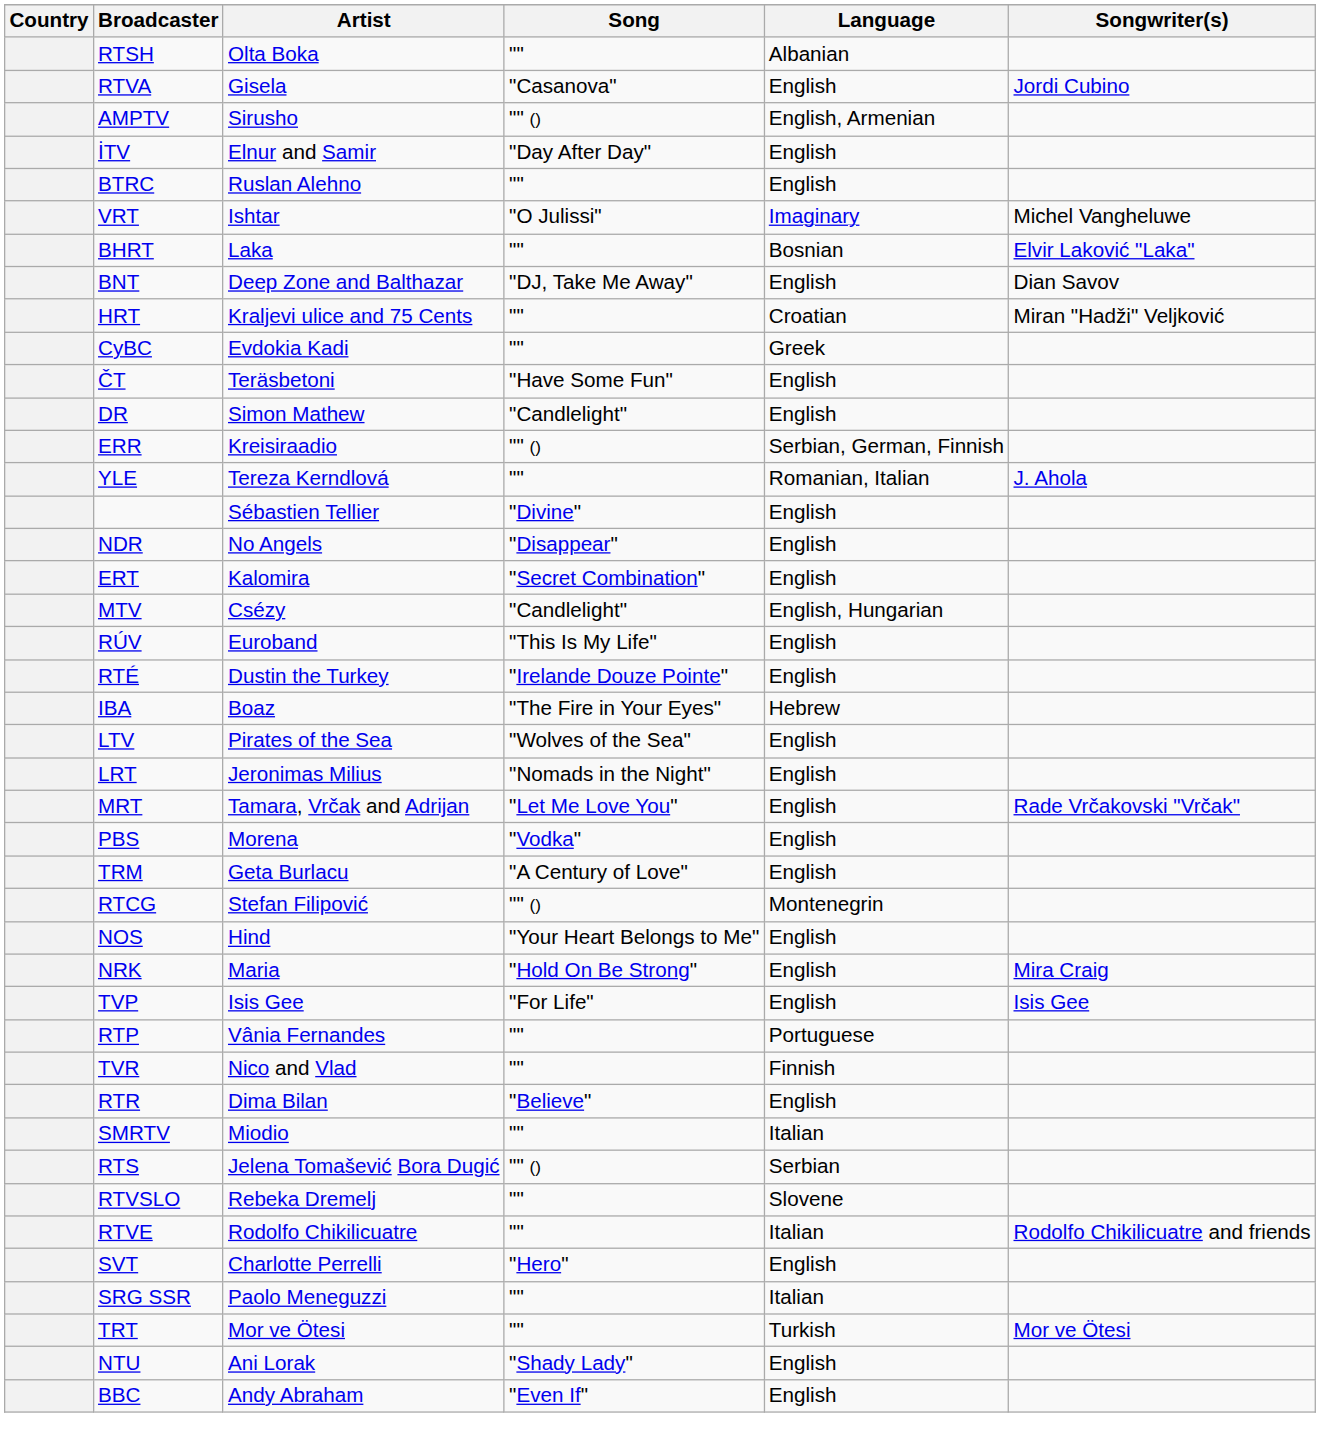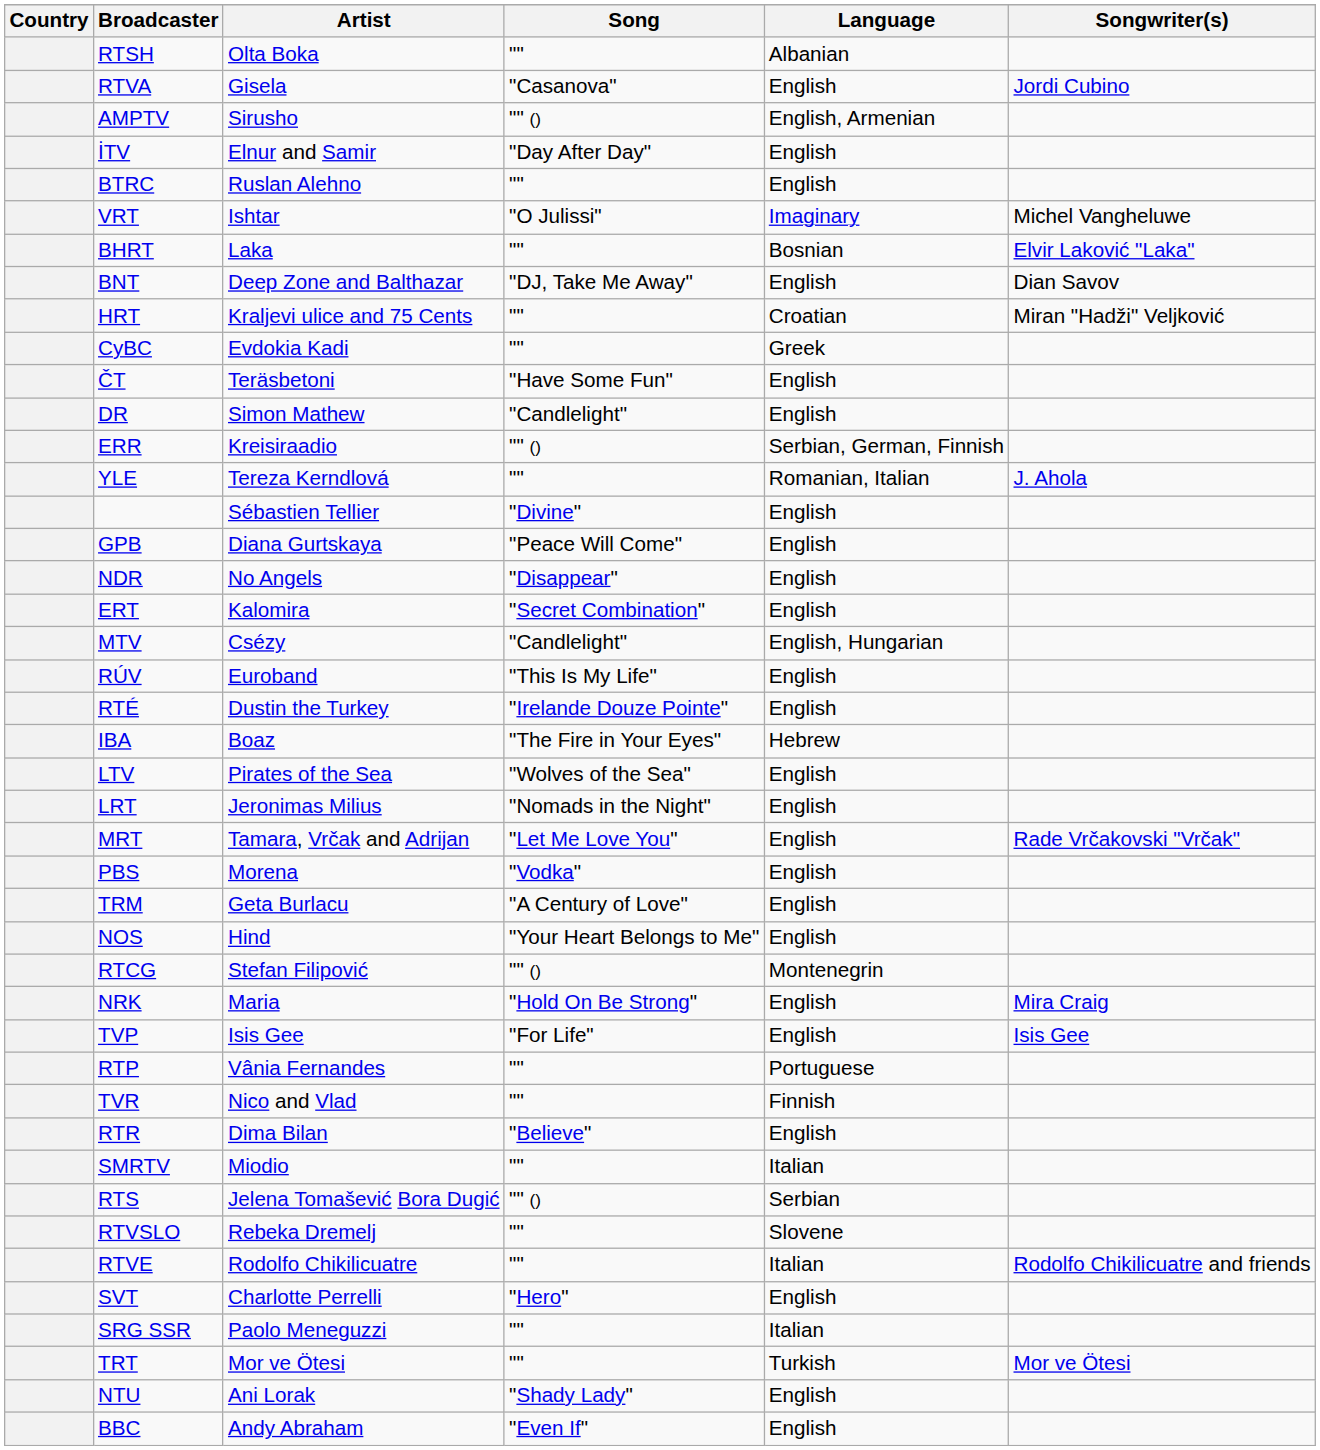 <table class="wikitable plainrowheaders">
 <tr>
 </tr>
 <tr>
 <th scope="col">Country</th>
 <th scope="col">Broadcaster</th>
 <th scope="col">Artist</th>
 <th scope="col">Song</th>
 <th scope="col">Language</th>
 <th scope="col">Songwriter(s)</th>
 </tr>
 <tr>
 <th scope="row"></th>
 <td><a href='#'>RTSH</a></td>
 <td><a href='#'>Olta Boka</a></td>
 <td>""</td>
 <td>Albanian</td>
 <td></td>
 </tr>
 <tr>
 <th scope="row"></th>
 <td><a href='#'>RTVA</a></td>
 <td><a href='#'>Gisela</a></td>
 <td>"Casanova"</td>
 <td>English</td>
 <td><a href='#'>Jordi Cubino</a></td>
 </tr>
 <tr>
 <th scope="row"></th>
 <td><a href='#'>AMPTV</a></td>
 <td><a href='#'>Sirusho</a></td>
 <td>"" <small>()</small></td>
 <td>English, Armenian</td>
 <td></td>
 </tr>
 <tr>
 <th scope="row"></th>
 <td><a href='#'>İTV</a></td>
 <td><a href='#'>Elnur</a> and <a href='#'>Samir</a></td>
 <td>"Day After Day"</td>
 <td>English</td>
 <td></td>
 </tr>
 <tr>
 <th scope="row"></th>
 <td><a href='#'>BTRC</a></td>
 <td><a href='#'>Ruslan Alehno</a></td>
 <td>""</td>
 <td>English</td>
 <td></td>
 </tr>
 <tr>
 <th scope="row"></th>
 <td><a href='#'>VRT</a></td>
 <td><a href='#'>Ishtar</a></td>
 <td>"O Julissi"</td>
 <td><a href='#'>Imaginary</a></td>
 <td>Michel Vangheluwe</td>
 </tr>
 <tr>
 <th scope="row"></th>
 <td><a href='#'>BHRT</a></td>
 <td><a href='#'>Laka</a></td>
 <td>""</td>
 <td>Bosnian</td>
 <td><a href='#'>Elvir Laković "Laka"</a></td>
 </tr>
 <tr>
 <th scope="row"></th>
 <td><a href='#'>BNT</a></td>
 <td><a href='#'>Deep Zone and Balthazar</a></td>
 <td>"DJ, Take Me Away"</td>
 <td>English</td>
 <td>Dian Savov</td>
 </tr>
 <tr>
 <th scope="row"></th>
 <td><a href='#'>HRT</a></td>
 <td><a href='#'>Kraljevi ulice and 75 Cents</a></td>
 <td>""</td>
 <td>Croatian</td>
 <td>Miran "Hadži" Veljković</td>
 </tr>
 <tr>
 <th scope="row"></th>
 <td><a href='#'>CyBC</a></td>
 <td><a href='#'>Evdokia Kadi</a></td>
 <td>""</td>
 <td>Greek</td>
 <td></td>
 </tr>
 <tr>
 <th scope="row"></th>
 <td><a href='#'>ČT</a></td>
 <td><a href='#'>Teräsbetoni</a></td>
 <td>"Have Some Fun"</td>
 <td>English</td>
 <td></td>
 </tr>
 <tr>
 <th scope="row"></th>
 <td><a href='#'>DR</a></td>
 <td><a href='#'>Simon Mathew</a></td>
 <td>"Candlelight"</td>
 <td>English</td>
 <td></td>
 </tr>
 <tr>
 <th scope="row"></th>
 <td><a href='#'>ERR</a></td>
 <td><a href='#'>Kreisiraadio</a></td>
 <td>"" <small>()</small></td>
 <td>Serbian, German, Finnish</td>
 <td></td>
 </tr>
 <tr>
 <th scope="row"></th>
 <td><a href='#'>YLE</a></td>
 <td><a href='#'>Tereza Kerndlová</a></td>
 <td>""</td>
 <td>Romanian, Italian</td>
 <td><a href='#'>J. Ahola</a></td>
 </tr>
 <tr>
 <th scope="row"></th>
 <td></td>
 <td><a href='#'>Sébastien Tellier</a></td>
 <td>"<a href='#'>Divine</a>"</td>
 <td>English</td>
 <td></td>
 </tr>
 <tr>
 <th scope="row"></th>
+<td><a href='#'>GPB</a></td>
+<td><a href='#'>Diana Gurtskaya</a></td>
+<td>"Peace Will Come"</td>
+<td>English</td>
+<td></td>
+</tr>
+<tr>
+<th scope="row"></th>
 <td><a href='#'>NDR</a></td>
 <td><a href='#'>No Angels</a></td>
 <td>"<a href='#'>Disappear</a>"</td>
 <td>English</td>
 <td></td>
 </tr>
 <tr>
 <th scope="row"></th>
 <td><a href='#'>ERT</a></td>
 <td><a href='#'>Kalomira</a></td>
 <td>"<a href='#'>Secret Combination</a>"</td>
 <td>English</td>
 <td></td>
 </tr>
 <tr>
 <th scope="row"></th>
 <td><a href='#'>MTV</a></td>
 <td><a href='#'>Csézy</a></td>
 <td>"Candlelight"</td>
 <td>English, Hungarian</td>
 <td></td>
 </tr>
 <tr>
 <th scope="row"></th>
 <td><a href='#'>RÚV</a></td>
 <td><a href='#'>Euroband</a></td>
 <td>"This Is My Life"</td>
 <td>English</td>
 <td></td>
 </tr>
 <tr>
 <th scope="row"></th>
 <td><a href='#'>RTÉ</a></td>
 <td><a href='#'>Dustin the Turkey</a></td>
 <td>"<a href='#'>Irelande Douze Pointe</a>"</td>
 <td>English</td>
 <td></td>
 </tr>
 <tr>
 <th scope="row"></th>
 <td><a href='#'>IBA</a></td>
 <td><a href='#'>Boaz</a></td>
 <td>"The Fire in Your Eyes"</td>
 <td>Hebrew</td>
 <td></td>
 </tr>
 <tr>
 <th scope="row"></th>
 <td><a href='#'>LTV</a></td>
 <td><a href='#'>Pirates of the Sea</a></td>
 <td>"Wolves of the Sea"</td>
 <td>English</td>
 <td></td>
 </tr>
 <tr>
 <th scope="row"></th>
 <td><a href='#'>LRT</a></td>
 <td><a href='#'>Jeronimas Milius</a></td>
 <td>"Nomads in the Night"</td>
 <td>English</td>
 <td></td>
 </tr>
 <tr>
 <th scope="row"></th>
 <td><a href='#'>MRT</a></td>
 <td><a href='#'>Tamara</a>, <a href='#'>Vrčak</a> and <a href='#'>Adrijan</a></td>
 <td>"<a href='#'>Let Me Love You</a>"</td>
 <td>English</td>
 <td><a href='#'>Rade Vrčakovski "Vrčak"</a></td>
 </tr>
 <tr>
 <th scope="row"></th>
 <td><a href='#'>PBS</a></td>
 <td><a href='#'>Morena</a></td>
 <td>"<a href='#'>Vodka</a>"</td>
 <td>English</td>
 <td></td>
 </tr>
 <tr>
 <th scope="row"></th>
 <td><a href='#'>TRM</a></td>
 <td><a href='#'>Geta Burlacu</a></td>
 <td>"A Century of Love"</td>
 <td>English</td>
 <td></td>
 </tr>
 <tr>
 <th scope="row"></th>
+<td><a href='#'>NOS</a></td>
+<td><a href='#'>Hind</a></td>
+<td>"Your Heart Belongs to Me"</td>
+<td>English</td>
+<td></td>
+</tr>
+<tr>
+<th scope="row"></th>
 <td><a href='#'>RTCG</a></td>
 <td><a href='#'>Stefan Filipović</a></td>
 <td>"" <small>()</small></td>
 <td>Montenegrin</td>
-<td></td>
-</tr>
-<tr>
-<th scope="row"></th>
-<td><a href='#'>NOS</a></td>
-<td><a href='#'>Hind</a></td>
-<td>"Your Heart Belongs to Me"</td>
-<td>English</td>
 <td></td>
 </tr>
 <tr>
 <th scope="row"></th>
 <td><a href='#'>NRK</a></td>
 <td><a href='#'>Maria</a></td>
 <td>"<a href='#'>Hold On Be Strong</a>"</td>
 <td>English</td>
 <td><a href='#'>Mira Craig</a></td>
 </tr>
 <tr>
 <th scope="row"></th>
 <td><a href='#'>TVP</a></td>
 <td><a href='#'>Isis Gee</a></td>
 <td>"For Life"</td>
 <td>English</td>
 <td><a href='#'>Isis Gee</a></td>
 </tr>
 <tr>
 <th scope="row"></th>
 <td><a href='#'>RTP</a></td>
 <td><a href='#'>Vânia Fernandes</a></td>
 <td>""</td>
 <td>Portuguese</td>
 <td></td>
 </tr>
 <tr>
 <th scope="row"></th>
 <td><a href='#'>TVR</a></td>
 <td><a href='#'>Nico</a> and <a href='#'>Vlad</a></td>
 <td>""</td>
 <td>Finnish</td>
 <td></td>
 </tr>
 <tr>
 <th scope="row"></th>
 <td><a href='#'>RTR</a></td>
 <td><a href='#'>Dima Bilan</a></td>
 <td>"<a href='#'>Believe</a>"</td>
 <td>English</td>
 <td></td>
 </tr>
 <tr>
 <th scope="row"></th>
 <td><a href='#'>SMRTV</a></td>
 <td><a href='#'>Miodio</a></td>
 <td>""</td>
 <td>Italian</td>
 <td></td>
 </tr>
 <tr>
 <th scope="row"></th>
 <td><a href='#'>RTS</a></td>
 <td><a href='#'>Jelena Tomašević</a>  <a href='#'>Bora Dugić</a></td>
 <td>"" <small>()</small></td>
 <td>Serbian</td>
 <td></td>
 </tr>
 <tr>
 <th scope="row"></th>
 <td><a href='#'>RTVSLO</a></td>
 <td><a href='#'>Rebeka Dremelj</a></td>
 <td>""</td>
 <td>Slovene</td>
 <td></td>
 </tr>
 <tr>
 <th scope="row"></th>
 <td><a href='#'>RTVE</a></td>
 <td><a href='#'>Rodolfo Chikilicuatre</a></td>
 <td>""</td>
 <td>Italian</td>
 <td><a href='#'>Rodolfo Chikilicuatre</a> and friends</td>
 </tr>
 <tr>
 <th scope="row"></th>
 <td><a href='#'>SVT</a></td>
 <td><a href='#'>Charlotte Perrelli</a></td>
 <td>"<a href='#'>Hero</a>"</td>
 <td>English</td>
 <td></td>
 </tr>
 <tr>
 <th scope="row"></th>
 <td><a href='#'>SRG SSR</a></td>
 <td><a href='#'>Paolo Meneguzzi</a></td>
 <td>""</td>
 <td>Italian</td>
 <td></td>
 </tr>
 <tr>
 <th scope="row"></th>
 <td><a href='#'>TRT</a></td>
 <td><a href='#'>Mor ve Ötesi</a></td>
 <td>""</td>
 <td>Turkish</td>
 <td><a href='#'>Mor ve Ötesi</a></td>
 </tr>
 <tr>
 <th scope="row"></th>
 <td><a href='#'>NTU</a></td>
 <td><a href='#'>Ani Lorak</a></td>
 <td>"<a href='#'>Shady Lady</a>"</td>
 <td>English</td>
 <td></td>
 </tr>
 <tr>
 <th scope="row"></th>
 <td><a href='#'>BBC</a></td>
 <td><a href='#'>Andy Abraham</a></td>
 <td>"<a href='#'>Even If</a>"</td>
 <td>English</td>
 <td></td>
 </tr>
 </table>
